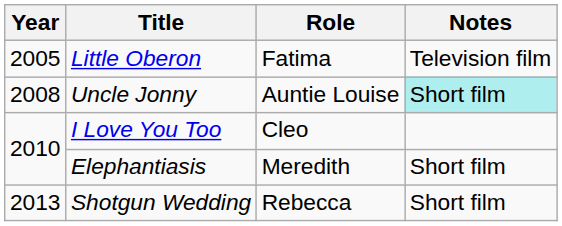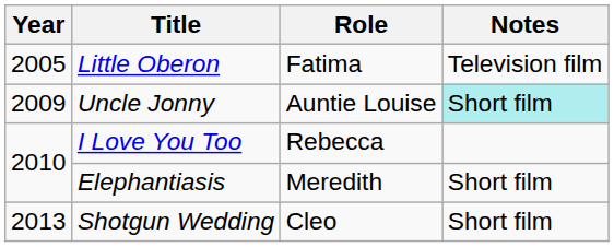 <table class="wikitable sortable">
 <tr>
 <th>Year</th>
 <th>Title</th>
 <th>Role</th>
 <th>Notes</th>
 </tr>
 <tr>
 <td>2005</td>
 <td><em><a href='#'>Little Oberon</a></em></td>
 <td>Fatima</td>
 <td>Television film</td>
 </tr>
 <tr>
-<td>2008</td>
+<td>2009</td>
 <td><em>Uncle Jonny</em></td>
 <td>Auntie Louise</td>
 <td style="background: paleturquoise;">Short film</td>
 </tr>
 <tr>
 <td rowspan="2">2010</td>
 <td><em><a href='#'>I Love You Too</a></em></td>
-<td>Cleo</td>
+<td>Rebecca</td>
 <td></td>
 </tr>
 <tr>
 <td><em>Elephantiasis</em></td>
 <td>Meredith</td>
 <td>Short film</td>
 </tr>
 <tr>
 <td>2013</td>
 <td><em>Shotgun Wedding</em></td>
-<td>Rebecca</td>
+<td>Cleo</td>
 <td>Short film</td>
 </tr>
 </table>
